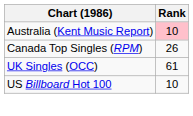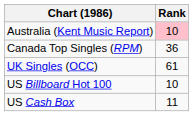 <table class="wikitable sortable">
 <tr>
 <th>Chart (1986)</th>
 <th>Rank</th>
 </tr>
 <tr>
 <td>Australia (<a href='#'>Kent Music Report</a>)</td>
 <td align="center" style="background: pink;">10</td>
 </tr>
 <tr>
 <td>Canada Top Singles (<em><a href='#'>RPM</a></em>)</td>
-<td align="center">26</td>
+<td align="center">36</td>
 </tr>
 <tr>
 <td><a href='#'>UK Singles</a> (<a href='#'>OCC</a>)</td>
 <td align="center">61</td>
 </tr>
 <tr>
 <td>US <a href='#'><em>Billboard</em> Hot 100</a></td>
 <td align="center">10</td>
 </tr>
+<tr>
+<td>US <em><a href='#'>Cash Box</a></em></td>
+<td align="center">11</td>
+</tr>
 </table>
